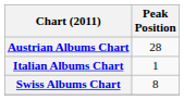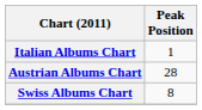 <table class="wikitable plainrowheaders sortable" style="text-align:center;" border="1" style="text-align:center;">
 <tr>
 <th scope="col">Chart (2011)</th>
 <th scope="col">Peak<br>Position</th>
 </tr>
 <tr>
+<th scope="row"><a href='#'>Italian Albums Chart</a></th>
+<td>1</td>
+</tr>
+<tr>
 <th scope="row"><a href='#'>Austrian Albums Chart</a></th>
 <td>28</td>
-</tr>
-<tr>
-<th scope="row"><a href='#'>Italian Albums Chart</a></th>
-<td>1</td>
 </tr>
 <tr>
 <th scope="row"><a href='#'>Swiss Albums Chart</a></th>
 <td>8</td>
 </tr>
 <tr>
 </tr>
 </table>
